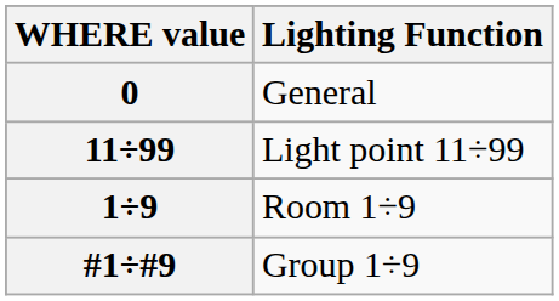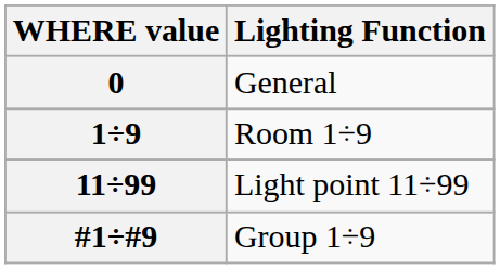 <table class="wikitable sortable">
 <tr>
 <th>WHERE value</th>
 <th>Lighting Function</th>
 </tr>
 <tr>
 <th>0</th>
 <td>General</td>
 </tr>
 <tr>
+<th>1÷9</th>
+<td>Room 1÷9</td>
+</tr>
+<tr>
 <th>11÷99</th>
 <td>Light point 11÷99</td>
-</tr>
-<tr>
-<th>1÷9</th>
-<td>Room 1÷9</td>
 </tr>
 <tr>
 <th>#1÷#9</th>
 <td>Group 1÷9</td>
 </tr>
 </table>
